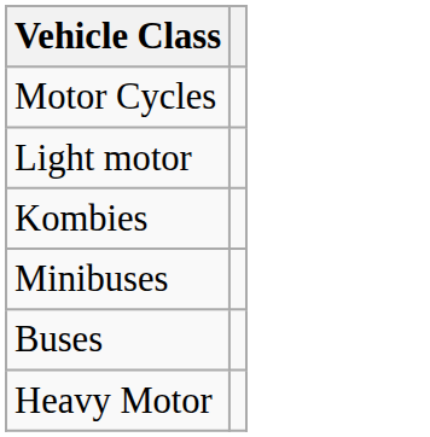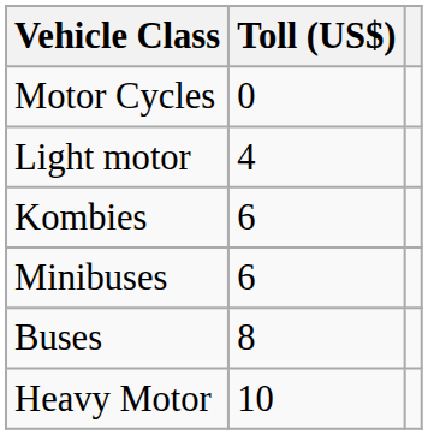 <table class="wikitable sortable" style="font-size: 95%;">
 <tr>
 <th>Vehicle Class</th>
+<th>Toll (US$)</th>
 <th></th>
 </tr>
 <tr>
 <td>Motor Cycles</td>
+<td>0</td>
 <td></td>
 </tr>
 <tr>
 <td>Light motor</td>
+<td>4</td>
 <td></td>
 </tr>
 <tr>
 <td>Kombies</td>
+<td>6</td>
 <td></td>
 </tr>
 <tr>
 <td>Minibuses</td>
+<td>6</td>
 <td></td>
 </tr>
 <tr>
 <td>Buses</td>
+<td>8</td>
 <td></td>
 </tr>
 <tr>
 <td>Heavy Motor</td>
+<td>10</td>
 <td></td>
 </tr>
 </table>
